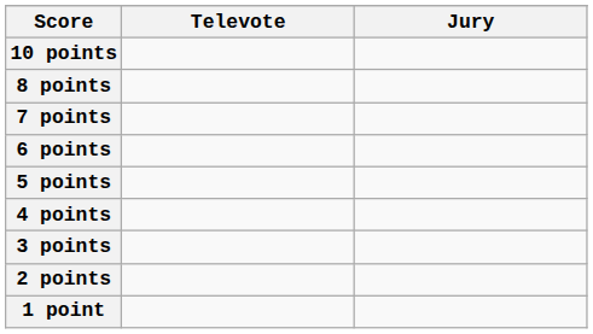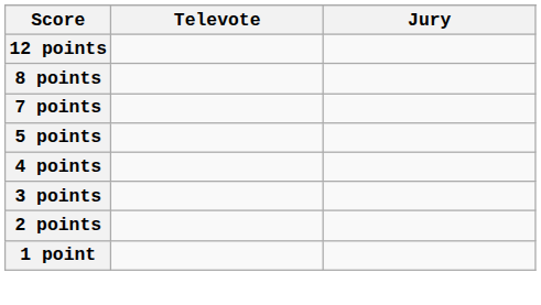 <table class="wikitable">
 <tr>
 </tr>
 <tr>
 <th scope="col" width="20%">Score</th>
 <th scope="col" width="40%">Televote</th>
 <th scope="col" width="40%">Jury</th>
 </tr>
 <tr>
-<th scope="row">10 points</th>
+<th scope="row">12 points</th>
 <td></td>
 <td></td>
 </tr>
 <tr>
 <th scope="row">8 points</th>
 <td></td>
 <td></td>
 </tr>
 <tr>
 <th scope="row">7 points</th>
-<td></td>
-<td></td>
-</tr>
-<tr>
-<th scope="row">6 points</th>
 <td></td>
 <td></td>
 </tr>
 <tr>
 <th scope="row">5 points</th>
 <td></td>
 <td></td>
 </tr>
 <tr>
 <th scope="row">4 points</th>
 <td></td>
 <td></td>
 </tr>
 <tr>
 <th scope="row">3 points</th>
 <td></td>
 <td></td>
 </tr>
 <tr>
 <th scope="row">2 points</th>
 <td></td>
 <td></td>
 </tr>
 <tr>
 <th scope="row">1 point</th>
 <td></td>
 <td></td>
 </tr>
 </table>
